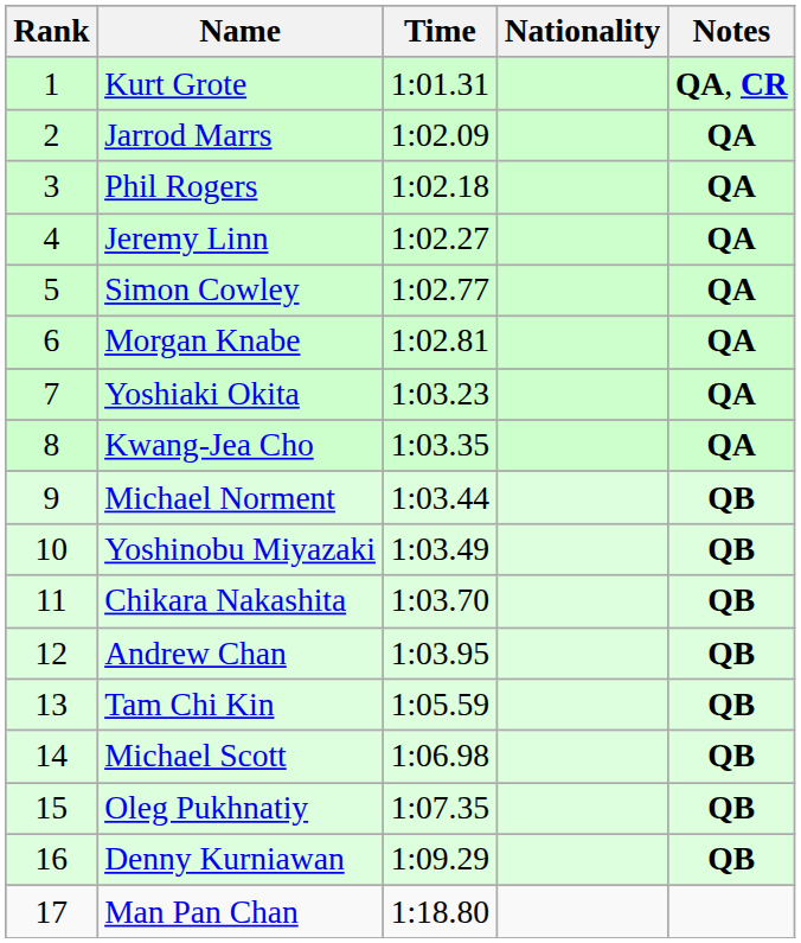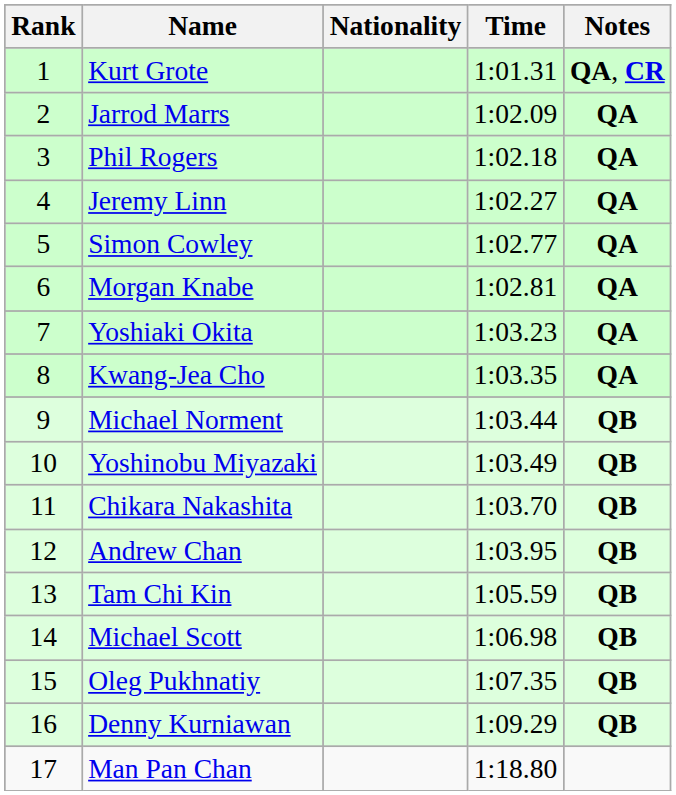 <table class="wikitable sortable" style="text-align:center">
 <tr>
 <th>Rank</th>
 <th>Name</th>
+<th>Nationality</th>
 <th>Time</th>
-<th>Nationality</th>
 <th>Notes</th>
 </tr>
 <tr bgcolor=ccffcc>
 <td>1</td>
 <td align=left><a href='#'>Kurt Grote</a></td>
+<td align=left></td>
 <td>1:01.31</td>
-<td align=left></td>
 <td><strong>QA</strong>, <strong><a href='#'>CR</a></strong></td>
 </tr>
 <tr bgcolor=ccffcc>
 <td>2</td>
 <td align=left><a href='#'>Jarrod Marrs</a></td>
+<td align=left></td>
 <td>1:02.09</td>
-<td align=left></td>
 <td><strong>QA</strong></td>
 </tr>
 <tr bgcolor=ccffcc>
 <td>3</td>
 <td align=left><a href='#'>Phil Rogers</a></td>
+<td align=left></td>
 <td>1:02.18</td>
-<td align=left></td>
 <td><strong>QA</strong></td>
 </tr>
 <tr bgcolor=ccffcc>
 <td>4</td>
 <td align=left><a href='#'>Jeremy Linn</a></td>
+<td align=left></td>
 <td>1:02.27</td>
-<td align=left></td>
 <td><strong>QA</strong></td>
 </tr>
 <tr bgcolor=ccffcc>
 <td>5</td>
 <td align=left><a href='#'>Simon Cowley</a></td>
+<td align=left></td>
 <td>1:02.77</td>
-<td align=left></td>
 <td><strong>QA</strong></td>
 </tr>
 <tr bgcolor=ccffcc>
 <td>6</td>
 <td align=left><a href='#'>Morgan Knabe</a></td>
+<td align=left></td>
 <td>1:02.81</td>
-<td align=left></td>
 <td><strong>QA</strong></td>
 </tr>
 <tr bgcolor=ccffcc>
 <td>7</td>
 <td align=left><a href='#'>Yoshiaki Okita</a></td>
+<td align=left></td>
 <td>1:03.23</td>
-<td align=left></td>
 <td><strong>QA</strong></td>
 </tr>
 <tr bgcolor=ccffcc>
 <td>8</td>
 <td align=left><a href='#'>Kwang-Jea Cho</a></td>
+<td align=left></td>
 <td>1:03.35</td>
-<td align=left></td>
 <td><strong>QA</strong></td>
 </tr>
 <tr bgcolor=ddffdd>
 <td>9</td>
 <td align=left><a href='#'>Michael Norment</a></td>
+<td align=left></td>
 <td>1:03.44</td>
-<td align=left></td>
 <td><strong>QB</strong></td>
 </tr>
 <tr bgcolor=ddffdd>
 <td>10</td>
 <td align=left><a href='#'>Yoshinobu Miyazaki</a></td>
+<td align=left></td>
 <td>1:03.49</td>
-<td align=left></td>
 <td><strong>QB</strong></td>
 </tr>
 <tr bgcolor=ddffdd>
 <td>11</td>
 <td align=left><a href='#'>Chikara Nakashita</a></td>
+<td align=left></td>
 <td>1:03.70</td>
-<td align=left></td>
 <td><strong>QB</strong></td>
 </tr>
 <tr bgcolor=ddffdd>
 <td>12</td>
 <td align=left><a href='#'>Andrew Chan</a></td>
+<td align=left></td>
 <td>1:03.95</td>
-<td align=left></td>
 <td><strong>QB</strong></td>
 </tr>
 <tr bgcolor=ddffdd>
 <td>13</td>
 <td align=left><a href='#'>Tam Chi Kin</a></td>
+<td align=left></td>
 <td>1:05.59</td>
-<td align=left></td>
 <td><strong>QB</strong></td>
 </tr>
 <tr bgcolor=ddffdd>
 <td>14</td>
 <td align=left><a href='#'>Michael Scott</a></td>
+<td align=left></td>
 <td>1:06.98</td>
-<td align=left></td>
 <td><strong>QB</strong></td>
 </tr>
 <tr bgcolor=ddffdd>
 <td>15</td>
 <td align=left><a href='#'>Oleg Pukhnatiy</a></td>
+<td align=left></td>
 <td>1:07.35</td>
-<td align=left></td>
 <td><strong>QB</strong></td>
 </tr>
 <tr bgcolor=ddffdd>
 <td>16</td>
 <td align=left><a href='#'>Denny Kurniawan</a></td>
+<td align=left></td>
 <td>1:09.29</td>
-<td align=left></td>
 <td><strong>QB</strong></td>
 </tr>
 <tr>
 <td>17</td>
 <td align=left><a href='#'>Man Pan Chan</a></td>
+<td align=left></td>
 <td>1:18.80</td>
-<td align=left></td>
 <td></td>
 </tr>
 </table>
